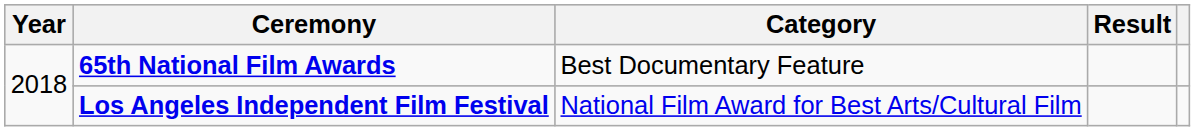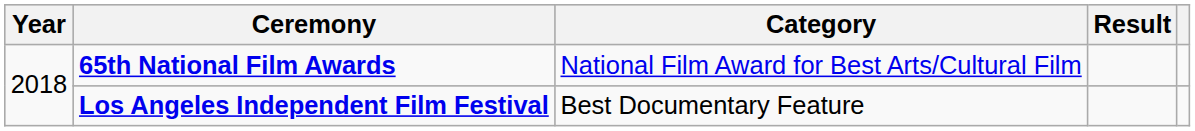 <table class="wikitable">
 <tr>
 <th>Year</th>
 <th>Ceremony</th>
 <th>Category</th>
 <th>Result</th>
 <th></th>
 </tr>
 <tr>
 <td rowspan="2">2018</td>
 <td><strong><a href='#'>65th National Film Awards</a></strong></td>
-<td>Best Documentary Feature</td>
+<td><a href='#'>National Film Award for Best Arts/Cultural Film</a></td>
 <td></td>
 <td></td>
 </tr>
 <tr>
 <td><a href='#'><strong>Los Angeles Independent Film Festival</strong></a></td>
-<td><a href='#'>National Film Award for Best Arts/Cultural Film</a></td>
+<td>Best Documentary Feature</td>
 <td></td>
 <td></td>
 </tr>
 </table>
